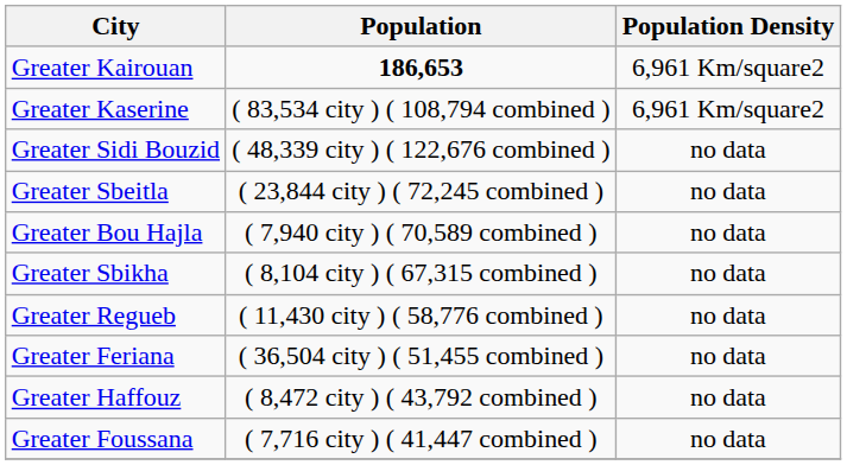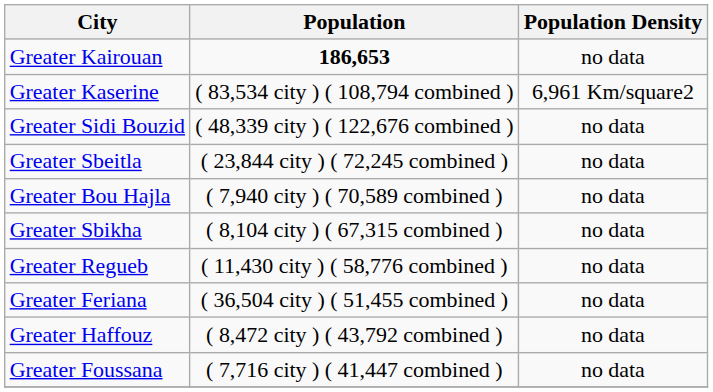 <table class="wikitable">
 <tr>
 <th>City</th>
 <th>Population</th>
 <th>Population Density</th>
 </tr>
 <tr>
 <td><a href='#'>Greater Kairouan</a></td>
 <td align="center"><strong>186,653</strong></td>
-<td align="center">6,961 Km/square2</td>
+<td align="center">no data</td>
 </tr>
 <tr>
 <td><a href='#'>Greater Kaserine</a></td>
 <td align="center">( 83,534 city ) ( 108,794 combined )</td>
 <td align="center">6,961 Km/square2</td>
 </tr>
 <tr>
 <td><a href='#'>Greater Sidi Bouzid</a></td>
 <td align="center">( 48,339 city ) ( 122,676 combined )</td>
 <td align="center">no data</td>
 </tr>
 <tr>
 <td><a href='#'>Greater Sbeitla</a></td>
 <td align="center">( 23,844 city ) ( 72,245 combined )</td>
 <td align="center">no data</td>
 </tr>
 <tr>
 <td><a href='#'>Greater Bou Hajla</a></td>
 <td align="center">( 7,940 city ) ( 70,589 combined )</td>
 <td align="center">no data</td>
 </tr>
 <tr>
 <td><a href='#'>Greater Sbikha</a></td>
 <td align="center">( 8,104 city ) ( 67,315 combined )</td>
 <td align="center">no data</td>
 </tr>
 <tr>
 <td><a href='#'>Greater Regueb</a></td>
 <td align="center">( 11,430 city ) ( 58,776 combined )</td>
 <td align="center">no data</td>
 </tr>
 <tr>
 <td><a href='#'>Greater Feriana</a></td>
 <td align="center">( 36,504 city ) ( 51,455 combined )</td>
 <td align="center">no data</td>
 </tr>
 <tr>
 <td><a href='#'>Greater Haffouz</a></td>
 <td align="center">( 8,472 city ) ( 43,792 combined )</td>
 <td align="center">no data</td>
 </tr>
 <tr>
 <td><a href='#'>Greater Foussana</a></td>
 <td align="center">( 7,716 city ) ( 41,447 combined )</td>
 <td align="center">no data</td>
 </tr>
 <tr>
 </tr>
 </table>
